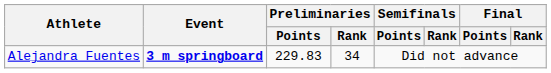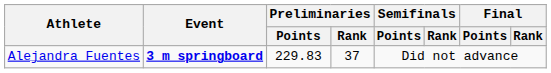 <table class=wikitable style="font-size:90%">
 <tr>
 <th rowspan="2">Athlete</th>
 <th rowspan="2">Event</th>
 <th colspan="2">Preliminaries</th>
 <th colspan="2">Semifinals</th>
 <th colspan="2">Final</th>
 </tr>
 <tr style="font-size:95%">
 <th>Points</th>
 <th>Rank</th>
 <th>Points</th>
 <th>Rank</th>
 <th>Points</th>
 <th>Rank</th>
 </tr>
 <tr align=center>
 <td align=left><a href='#'>Alejandra Fuentes</a></td>
 <td align=left><strong><a href='#'>3 m springboard</a></strong></td>
 <td>229.83</td>
-<td>34</td>
+<td>37</td>
 <td colspan=4>Did not advance</td>
 </tr>
 </table>
